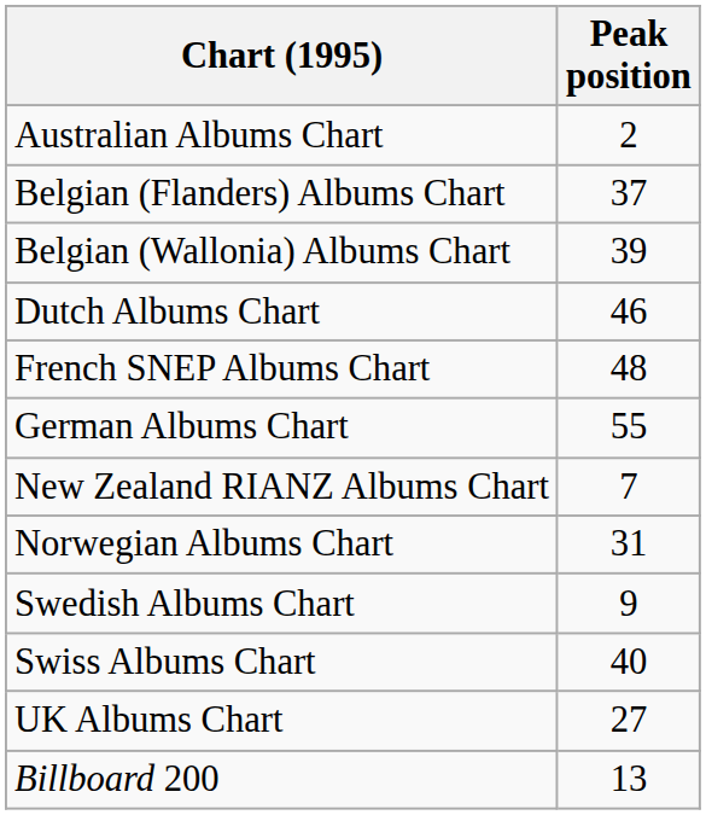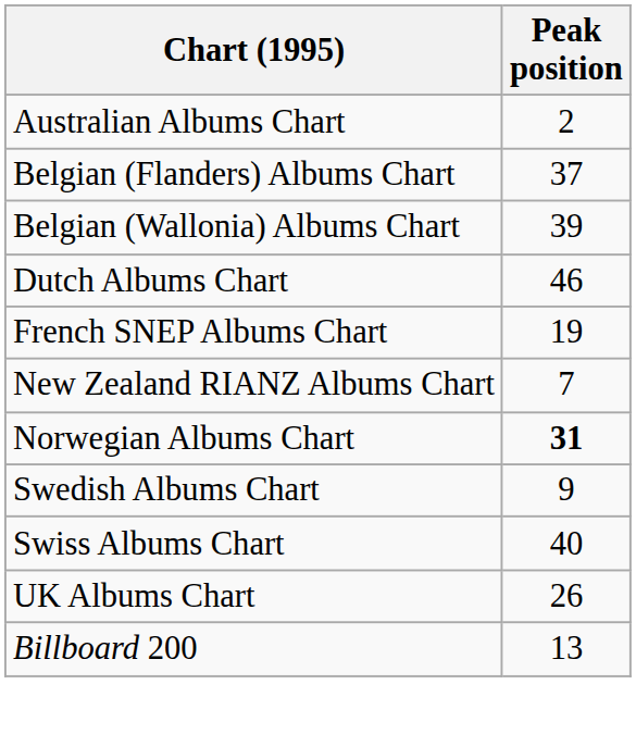 <table class="wikitable sortable">
 <tr>
 <th>Chart (1995)</th>
 <th>Peak<br>position</th>
 </tr>
 <tr>
 <td>Australian Albums Chart</td>
 <td style="text-align:center;">2</td>
 </tr>
 <tr>
 <td>Belgian (Flanders) Albums Chart</td>
 <td style="text-align:center;">37</td>
 </tr>
 <tr>
 <td>Belgian (Wallonia) Albums Chart</td>
 <td style="text-align:center;">39</td>
 </tr>
 <tr>
 <td>Dutch Albums Chart</td>
 <td style="text-align:center;">46</td>
 </tr>
 <tr>
 <td>French SNEP Albums Chart</td>
-<td style="text-align:center;">48</td>
-</tr>
-<tr>
-<td>German Albums Chart</td>
-<td style="text-align:center;">55</td>
+<td style="text-align:center;">19</td>
 </tr>
 <tr>
 <td>New Zealand RIANZ Albums Chart</td>
 <td style="text-align:center;">7</td>
 </tr>
 <tr>
 <td>Norwegian Albums Chart</td>
-<td style="text-align:center;">31</td>
+<td style="text-align:center;"><strong>31</strong></td>
 </tr>
 <tr>
 <td>Swedish Albums Chart</td>
 <td style="text-align:center;">9</td>
 </tr>
 <tr>
 <td>Swiss Albums Chart</td>
 <td style="text-align:center;">40</td>
 </tr>
 <tr>
 <td>UK Albums Chart</td>
-<td style="text-align:center;">27</td>
+<td style="text-align:center;">26</td>
 </tr>
 <tr>
 <td><em>Billboard</em> 200</td>
 <td style="text-align:center;">13</td>
 </tr>
 </table>
